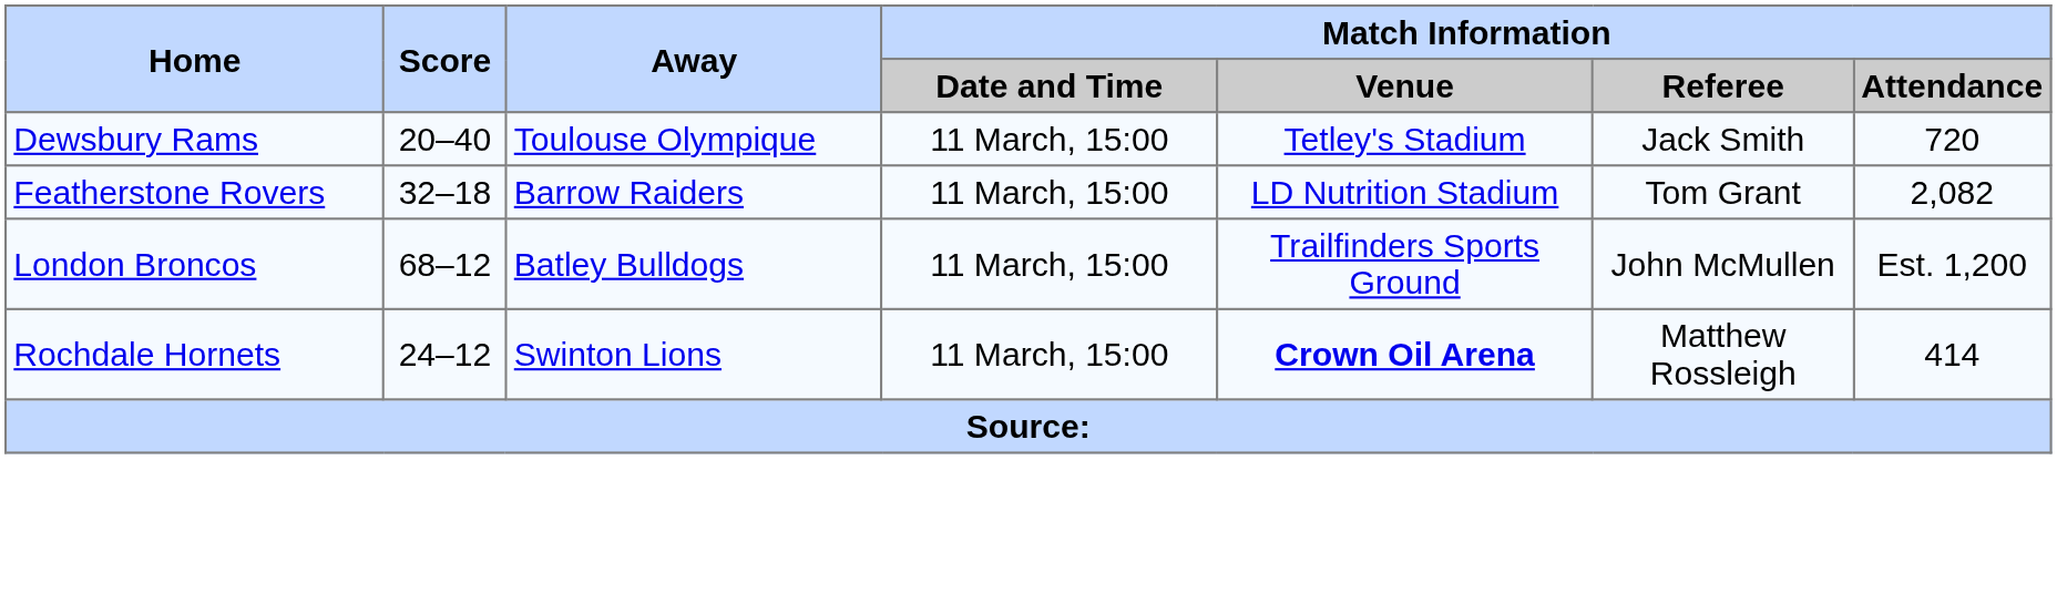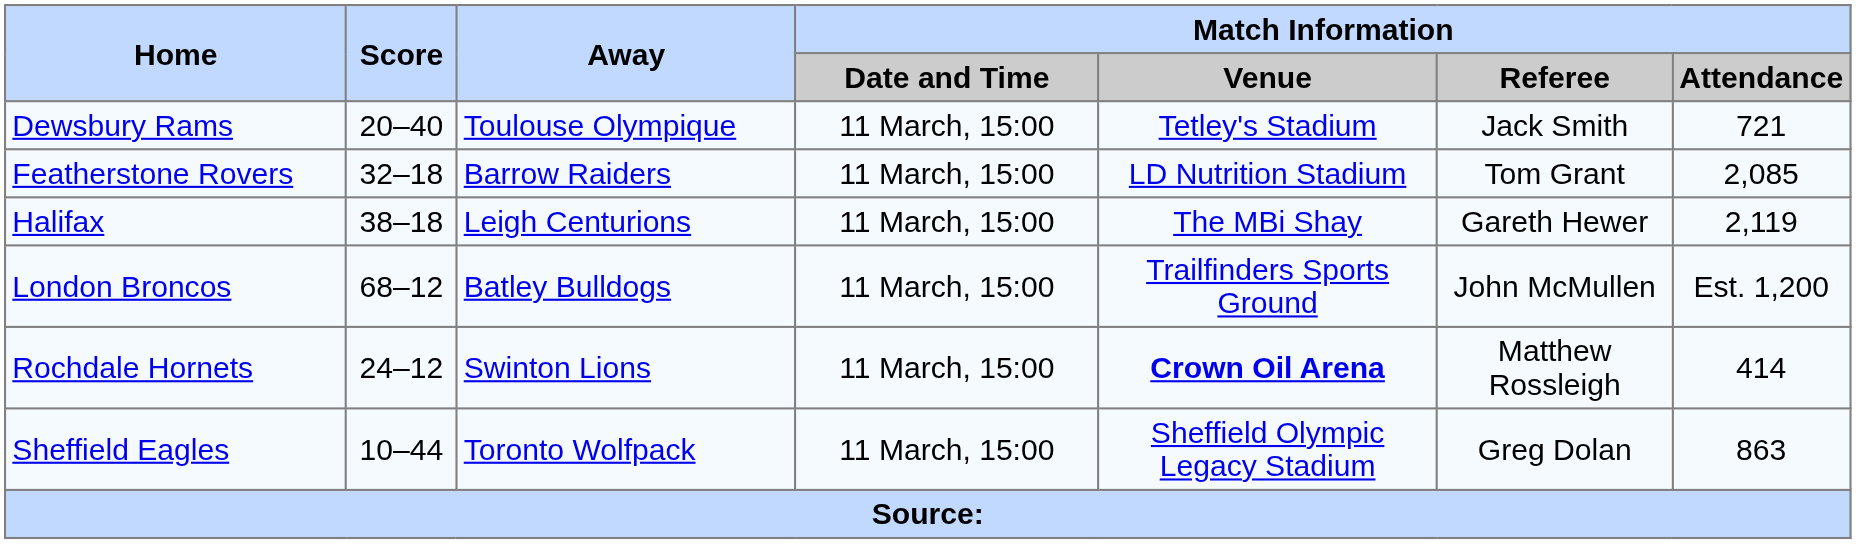 <table border="1" cellpadding="3" cellspacing="0" style="border-collapse:collapse; font-size:90%; text-align:center; width:100%;">
 <tr style="background:#c1d8ff;">
 <th rowspan="2" style="width:19%;">Home</th>
 <th rowspan="2" style="width:6%;">Score</th>
 <th rowspan="2" style="width:19%;">Away</th>
 <th colspan=4>Match Information</th>
 </tr>
 <tr style="background:#ccc;">
 <th width=17%>Date and Time</th>
 <th width=19%>Venue</th>
 <th width=13%>Referee</th>
 <th width=7%>Attendance</th>
 </tr>
 <tr style="background:#f5faff;">
 <td align=left> <a href='#'>Dewsbury Rams</a></td>
 <td>20–40</td>
 <td align=left> <a href='#'>Toulouse Olympique</a></td>
 <td>11 March, 15:00</td>
 <td><a href='#'>Tetley's Stadium</a></td>
 <td>Jack Smith</td>
-<td>720</td>
+<td>721</td>
 </tr>
 <tr style="background:#f5faff;">
 <td align=left> <a href='#'>Featherstone Rovers</a></td>
 <td>32–18</td>
 <td align=left> <a href='#'>Barrow Raiders</a></td>
 <td>11 March, 15:00</td>
 <td><a href='#'>LD Nutrition Stadium</a></td>
 <td>Tom Grant</td>
-<td>2,082</td>
+<td>2,085</td>
+</tr>
+<tr style="background:#f5faff;">
+<td align=left> <a href='#'>Halifax</a></td>
+<td>38–18</td>
+<td align=left> <a href='#'>Leigh Centurions</a></td>
+<td>11 March, 15:00</td>
+<td><a href='#'>The MBi Shay</a></td>
+<td>Gareth Hewer</td>
+<td>2,119</td>
 </tr>
 <tr style="background:#f5faff;">
 <td align=left> <a href='#'>London Broncos</a></td>
 <td>68–12</td>
 <td align=left> <a href='#'>Batley Bulldogs</a></td>
 <td>11 March, 15:00</td>
 <td><a href='#'>Trailfinders Sports Ground</a></td>
 <td>John McMullen</td>
 <td>Est. 1,200</td>
 </tr>
 <tr style="background:#f5faff;">
 <td align=left> <a href='#'>Rochdale Hornets</a></td>
 <td>24–12</td>
 <td align=left> <a href='#'>Swinton Lions</a></td>
 <td>11 March, 15:00</td>
 <td><strong><a href='#'>Crown Oil Arena</a></strong></td>
 <td>Matthew Rossleigh</td>
 <td>414</td>
 </tr>
+<tr style="background:#f5faff;">
+<td align=left> <a href='#'>Sheffield Eagles</a></td>
+<td>10–44 </td>
+<td align=left> <a href='#'>Toronto Wolfpack</a></td>
+<td>11 March, 15:00</td>
+<td><a href='#'>Sheffield Olympic Legacy Stadium</a></td>
+<td>Greg Dolan</td>
+<td>863</td>
+</tr>
 <tr style="background:#c1d8ff;">
 <th colspan=7>Source:</th>
 </tr>
 </table>
